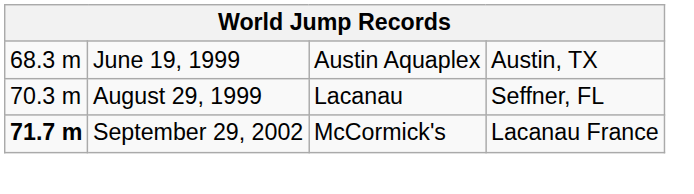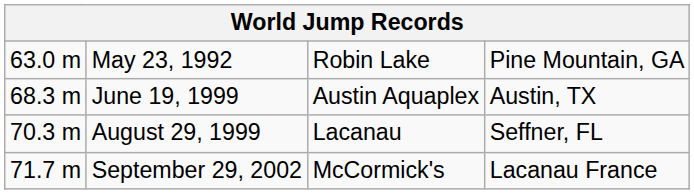 <table class="wikitable">
 <tr>
 <th colspan="4">World Jump Records</th>
+</tr>
+<tr>
+<td>63.0 m</td>
+<td>May 23, 1992</td>
+<td>Robin Lake</td>
+<td>Pine Mountain, GA</td>
 </tr>
 <tr>
 <td>68.3 m</td>
 <td>June 19, 1999</td>
 <td>Austin Aquaplex</td>
 <td>Austin, TX</td>
 </tr>
 <tr>
 <td>70.3 m</td>
 <td>August 29, 1999</td>
 <td>Lacanau</td>
 <td>Seffner, FL</td>
 </tr>
 <tr>
-<td><strong>71.7 m</strong></td>
+<td>71.7 m</td>
 <td>September 29, 2002</td>
 <td>McCormick's</td>
 <td>Lacanau France</td>
 </tr>
 </table>
